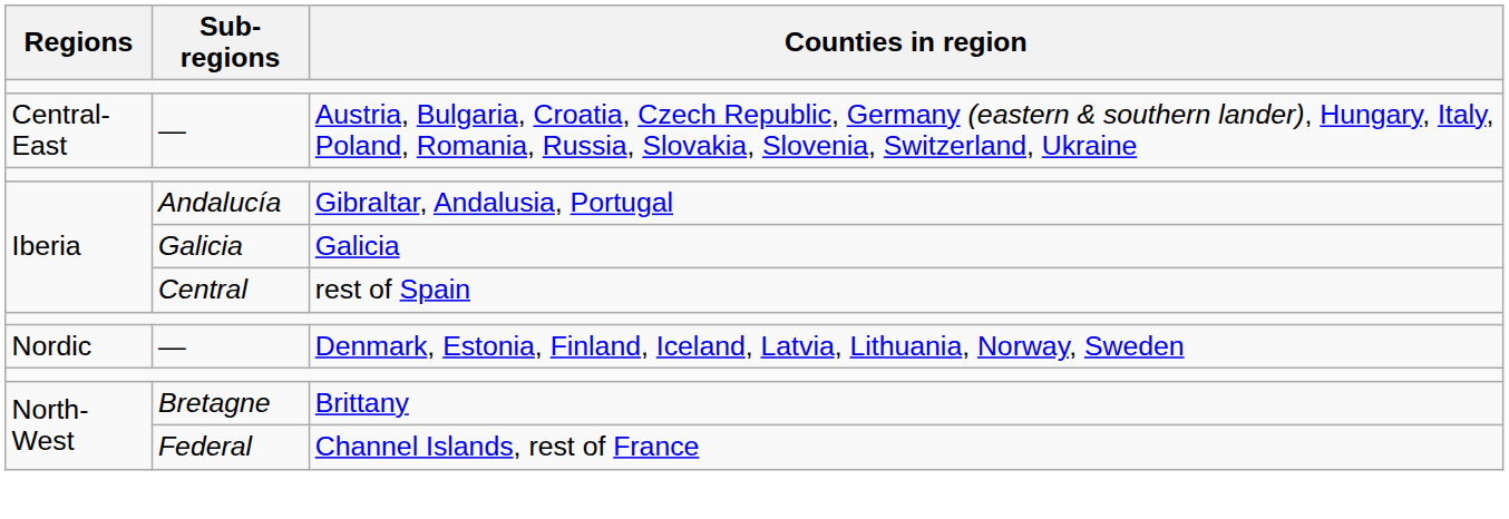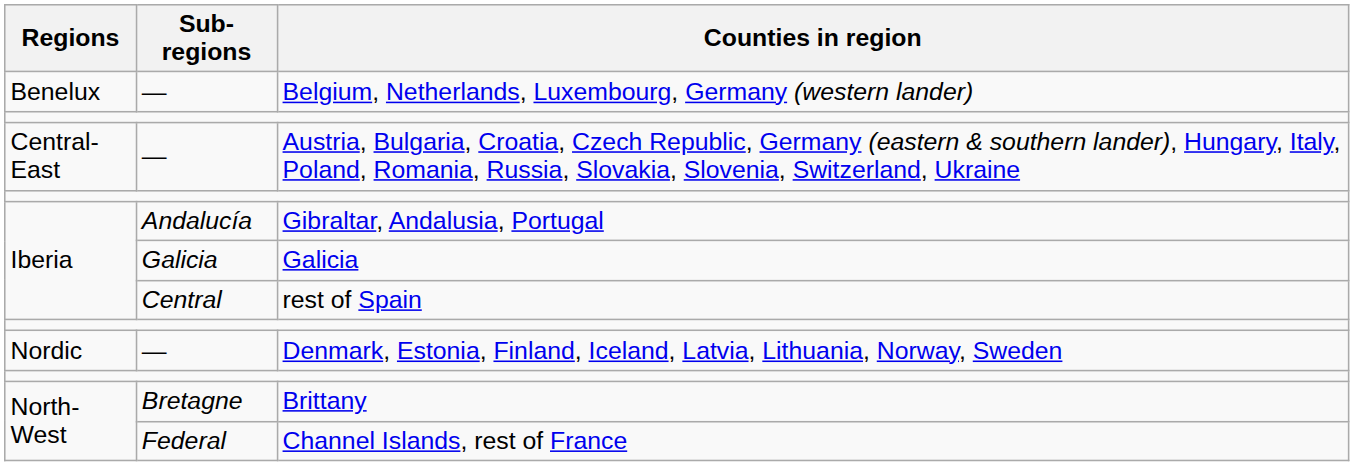 <table class="wikitable">
 <tr>
 <th>Regions</th>
 <th>Sub-regions</th>
 <th>Counties in region</th>
+</tr>
+<tr>
+<td>Benelux</td>
+<td>—</td>
+<td><a href='#'>Belgium</a>, <a href='#'>Netherlands</a>, <a href='#'>Luxembourg</a>, <a href='#'>Germany</a> <em>(western lander)</em></td>
 </tr>
 <tr>
 <td colspan="3"></td>
 </tr>
 <tr>
 <td>Central-East</td>
 <td>—</td>
 <td><a href='#'>Austria</a>, <a href='#'>Bulgaria</a>, <a href='#'>Croatia</a>, <a href='#'>Czech Republic</a>, <a href='#'>Germany</a> <em>(eastern & southern lander)</em>, <a href='#'>Hungary</a>, <a href='#'>Italy</a>, <a href='#'>Poland</a>, <a href='#'>Romania</a>, <a href='#'>Russia</a>, <a href='#'>Slovakia</a>, <a href='#'>Slovenia</a>, <a href='#'>Switzerland</a>, <a href='#'>Ukraine</a></td>
 </tr>
 <tr>
 <td colspan="3"></td>
 </tr>
 <tr>
 <td rowspan="3">Iberia</td>
 <td><em>Andalucía</em></td>
 <td><a href='#'>Gibraltar</a>, <a href='#'>Andalusia</a>, <a href='#'>Portugal</a></td>
 </tr>
 <tr>
 <td><em>Galicia</em></td>
 <td><a href='#'>Galicia</a></td>
 </tr>
 <tr>
 <td><em>Central</em></td>
 <td>rest of <a href='#'>Spain</a></td>
 </tr>
 <tr>
 <td colspan="3"></td>
 </tr>
 <tr>
 <td>Nordic</td>
 <td>—</td>
 <td><a href='#'>Denmark</a>, <a href='#'>Estonia</a>, <a href='#'>Finland</a>, <a href='#'>Iceland</a>, <a href='#'>Latvia</a>, <a href='#'>Lithuania</a>, <a href='#'>Norway</a>, <a href='#'>Sweden</a></td>
 </tr>
 <tr>
 <td colspan="3"></td>
 </tr>
 <tr>
 <td rowspan="2">North-West</td>
 <td><em>Bretagne</em></td>
 <td><a href='#'>Brittany</a></td>
 </tr>
 <tr>
 <td><em>Federal</em></td>
 <td><a href='#'>Channel Islands</a>, rest of <a href='#'>France</a></td>
 </tr>
 </table>
